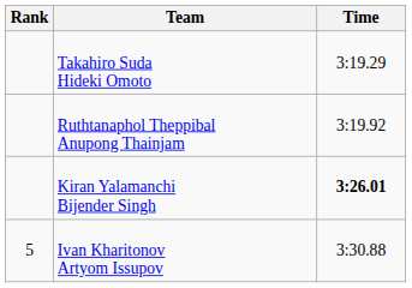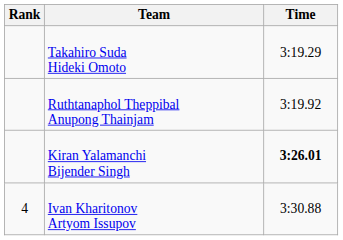 <table class=wikitable style="text-align:center">
 <tr>
 <th width=40>Rank</th>
 <th width=250>Team</th>
 <th width=80>Time</th>
 </tr>
 <tr>
 <td></td>
 <td align=left><br><a href='#'>Takahiro Suda</a><br><a href='#'>Hideki Omoto</a></td>
 <td>3:19.29</td>
 </tr>
 <tr>
 <td></td>
 <td align=left><br><a href='#'>Ruthtanaphol Theppibal</a><br><a href='#'>Anupong Thainjam</a></td>
 <td>3:19.92</td>
 </tr>
 <tr>
 <td></td>
 <td align=left><br><a href='#'>Kiran Yalamanchi</a><br><a href='#'>Bijender Singh</a></td>
 <td><strong>3:26.01</strong></td>
 </tr>
 <tr>
-<td>5</td>
+<td>4</td>
 <td align=left><br><a href='#'>Ivan Kharitonov</a><br><a href='#'>Artyom Issupov</a></td>
 <td>3:30.88</td>
 </tr>
 </table>
